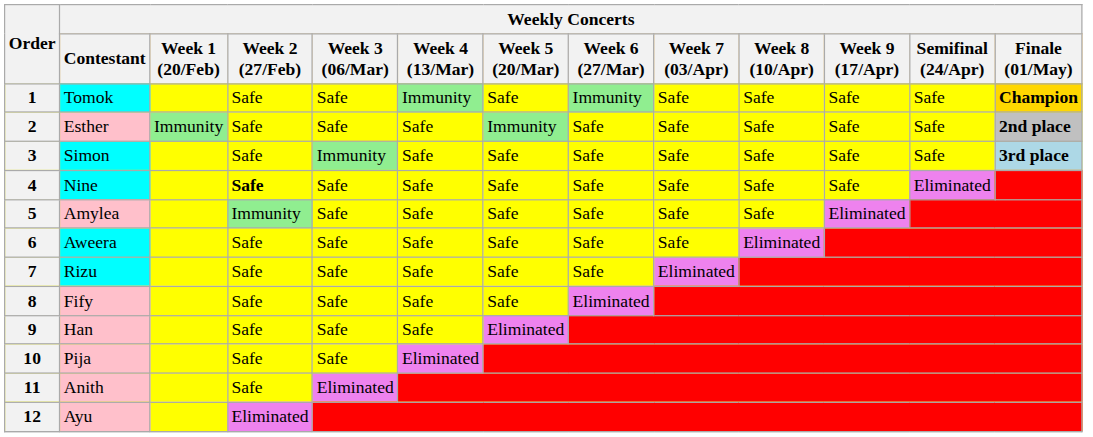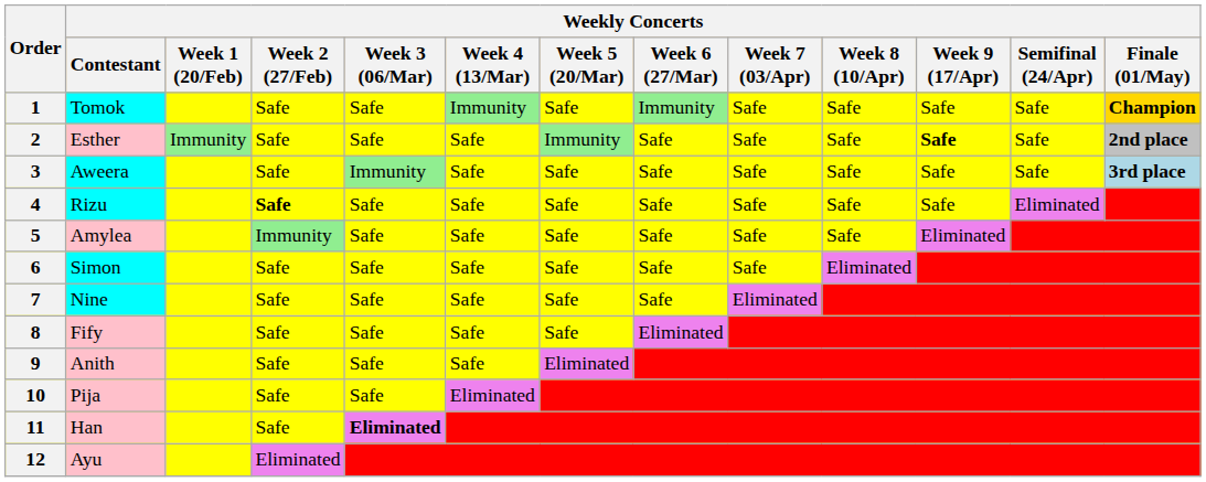 <table class="wikitable" style="font-size:90%;">
 <tr>
 <th rowspan="2">Order</th>
 <th colspan="12">Weekly Concerts</th>
 </tr>
 <tr bgcolor="orange"|>
 <th>Contestant</th>
 <th>Week 1 (20/Feb)</th>
 <th>Week 2 (27/Feb)</th>
 <th>Week 3 (06/Mar)</th>
 <th>Week 4 (13/Mar)</th>
 <th>Week 5 (20/Mar)</th>
 <th>Week 6 (27/Mar)</th>
 <th>Week 7 (03/Apr)</th>
 <th>Week 8 (10/Apr)</th>
 <th>Week 9 (17/Apr)</th>
 <th>Semifinal (24/Apr)</th>
 <th>Finale (01/May)</th>
 </tr>
 <tr bgcolor="yellow"|>
 <th bgcolor="steelblue">1</th>
 <td bgcolor="cyan">Tomok</td>
 <td></td>
 <td>Safe</td>
 <td>Safe</td>
 <td bgcolor="lightgreen">Immunity</td>
 <td>Safe</td>
 <td bgcolor="lightgreen">Immunity</td>
 <td>Safe</td>
 <td>Safe</td>
 <td>Safe</td>
 <td>Safe</td>
 <td bgcolor="gold"><strong>Champion</strong></td>
 </tr>
 <tr bgcolor="yellow"|>
 <th bgcolor="steelblue">2</th>
 <td bgcolor="pink">Esther</td>
 <td bgcolor="lightgreen">Immunity</td>
 <td>Safe</td>
 <td>Safe</td>
 <td>Safe</td>
 <td bgcolor="lightgreen">Immunity</td>
 <td>Safe</td>
 <td>Safe</td>
 <td>Safe</td>
-<td>Safe</td>
+<td><strong>Safe</strong></td>
 <td>Safe</td>
 <td bgcolor="silver"><strong>2nd place</strong></td>
 </tr>
 <tr bgcolor="yellow"|>
 <th bgcolor="steelblue">3</th>
-<td bgcolor="cyan">Simon</td>
+<td bgcolor="cyan">Aweera</td>
 <td></td>
 <td>Safe</td>
 <td bgcolor="lightgreen">Immunity</td>
 <td>Safe</td>
 <td>Safe</td>
 <td>Safe</td>
 <td>Safe</td>
 <td>Safe</td>
 <td>Safe</td>
 <td>Safe</td>
 <td bgcolor="lightblue"><strong>3rd place</strong></td>
 </tr>
 <tr bgcolor="yellow"|>
 <th bgcolor="steelblue">4</th>
-<td bgcolor="cyan">Nine</td>
+<td bgcolor="cyan">Rizu</td>
 <td></td>
 <td><strong>Safe</strong></td>
 <td>Safe</td>
 <td>Safe</td>
 <td>Safe</td>
 <td>Safe</td>
 <td>Safe</td>
 <td>Safe</td>
 <td>Safe</td>
 <td bgcolor="violet">Eliminated</td>
 <td bgcolor="red" colspan="10"></td>
 </tr>
 <tr bgcolor="yellow"|>
 <th bgcolor="steelblue">5</th>
 <td bgcolor="pink">Amylea</td>
 <td></td>
 <td bgcolor="lightgreen">Immunity</td>
 <td>Safe</td>
 <td>Safe</td>
 <td>Safe</td>
 <td>Safe</td>
 <td>Safe</td>
 <td>Safe</td>
 <td bgcolor="violet">Eliminated</td>
 <td bgcolor="red" colspan="10"></td>
 </tr>
 <tr bgcolor="yellow"|>
 <th bgcolor="steelblue">6</th>
-<td bgcolor="cyan">Aweera</td>
+<td bgcolor="cyan">Simon</td>
 <td></td>
 <td>Safe</td>
 <td>Safe</td>
 <td>Safe</td>
 <td>Safe</td>
 <td>Safe</td>
 <td>Safe</td>
 <td bgcolor="violet">Eliminated</td>
 <td bgcolor="red" colspan="10"></td>
 </tr>
 <tr bgcolor="yellow"|>
 <th bgcolor="steelblue">7</th>
-<td bgcolor="cyan">Rizu</td>
+<td bgcolor="cyan">Nine</td>
 <td></td>
 <td>Safe</td>
 <td>Safe</td>
 <td>Safe</td>
 <td>Safe</td>
 <td>Safe</td>
 <td bgcolor="violet">Eliminated</td>
 <td bgcolor="red" colspan="10"></td>
 </tr>
 <tr bgcolor="yellow"|>
 <th bgcolor="steelblue">8</th>
 <td bgcolor="pink">Fify</td>
 <td></td>
 <td>Safe</td>
 <td>Safe</td>
 <td>Safe</td>
 <td>Safe</td>
 <td bgcolor="violet">Eliminated</td>
 <td bgcolor="red" colspan="10"></td>
 </tr>
 <tr bgcolor="yellow"|>
 <th bgcolor="steelblue">9</th>
-<td bgcolor="pink">Han</td>
+<td bgcolor="pink">Anith</td>
 <td></td>
 <td>Safe</td>
 <td>Safe</td>
 <td>Safe</td>
 <td bgcolor="violet">Eliminated</td>
 <td bgcolor="red" colspan="10"></td>
 </tr>
 <tr bgcolor="yellow"|>
 <th bgcolor="steelblue">10</th>
 <td bgcolor="pink">Pija</td>
 <td></td>
 <td>Safe</td>
 <td>Safe</td>
 <td bgcolor="violet">Eliminated</td>
 <td bgcolor="red" colspan="10"></td>
 </tr>
 <tr bgcolor="yellow"|>
 <th bgcolor="steelblue">11</th>
-<td bgcolor="pink">Anith</td>
+<td bgcolor="pink">Han</td>
 <td></td>
 <td>Safe</td>
-<td bgcolor="violet">Eliminated</td>
+<td bgcolor="violet"><strong>Eliminated</strong></td>
 <td bgcolor="red" colspan="10"></td>
 </tr>
 <tr bgcolor="yellow"|>
 <th bgcolor="steelblue">12</th>
 <td bgcolor="pink">Ayu</td>
 <td></td>
 <td bgcolor="violet">Eliminated</td>
 <td bgcolor="red" colspan="10"></td>
 </tr>
 <tr>
 </tr>
 </table>
